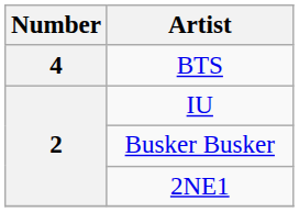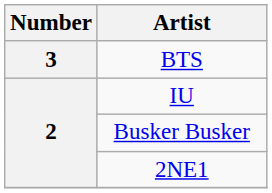 <table class="wikitable plainrowheaders" style="text-align:center;">
 <tr>
 <th>Number</th>
 <th scope="col" width="110">Artist</th>
 </tr>
 <tr>
-<th scope="row" style="text-align:center">4</th>
+<th scope="row" style="text-align:center">3</th>
 <td><a href='#'>BTS</a></td>
 </tr>
 <tr>
 <th scope="row" style="text-align:center" rowspan="3">2</th>
 <td><a href='#'>IU</a></td>
 </tr>
 <tr>
 <td><a href='#'>Busker Busker</a></td>
 </tr>
 <tr>
 <td><a href='#'>2NE1</a></td>
 </tr>
 <tr>
 </tr>
 </table>
